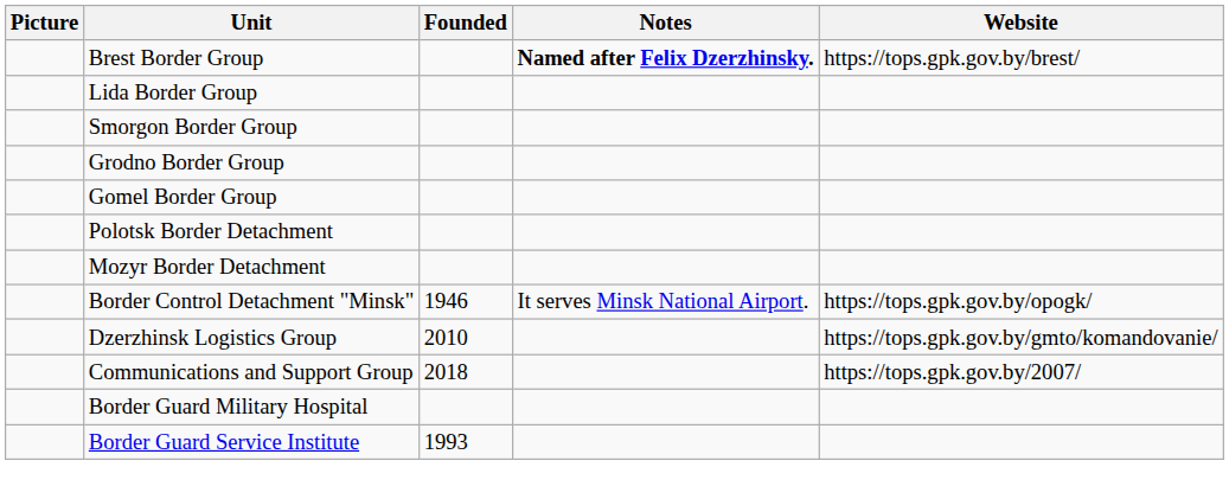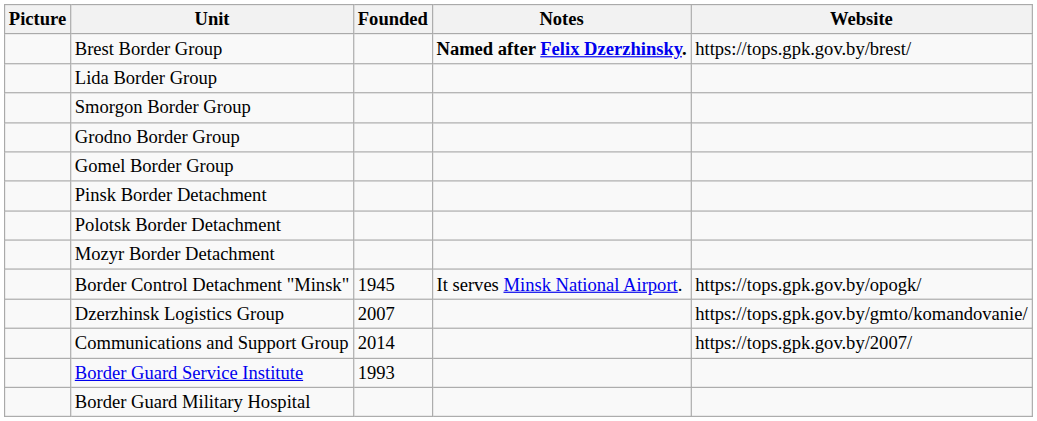 <table class="wikitable">
 <tr>
 <th>Picture</th>
 <th>Unit</th>
 <th>Founded</th>
 <th>Notes</th>
 <th>Website</th>
 </tr>
 <tr>
 <td></td>
 <td>Brest Border Group</td>
 <td></td>
 <td><strong>Named after <a href='#'>Felix Dzerzhinsky</a>.</strong></td>
 <td>https://tops.gpk.gov.by/brest/</td>
 </tr>
 <tr>
 <td></td>
 <td>Lida Border Group</td>
 <td></td>
 <td></td>
 <td></td>
 </tr>
 <tr>
 <td></td>
 <td>Smorgon Border Group</td>
 <td></td>
 <td></td>
 <td></td>
 </tr>
 <tr>
 <td></td>
 <td>Grodno Border Group</td>
 <td></td>
 <td></td>
 <td></td>
 </tr>
 <tr>
 <td></td>
 <td>Gomel Border Group</td>
 <td></td>
 <td></td>
 <td></td>
 </tr>
 <tr>
 <td></td>
+<td>Pinsk Border Detachment</td>
+<td></td>
+<td></td>
+<td></td>
+</tr>
+<tr>
+<td></td>
 <td>Polotsk Border Detachment</td>
 <td></td>
 <td></td>
 <td></td>
 </tr>
 <tr>
 <td></td>
 <td>Mozyr Border Detachment</td>
 <td></td>
 <td></td>
 <td></td>
 </tr>
 <tr>
 <td></td>
 <td>Border Control Detachment "Minsk"</td>
-<td>1946</td>
+<td>1945</td>
 <td>It serves <a href='#'>Minsk National Airport</a>.</td>
 <td>https://tops.gpk.gov.by/opogk/</td>
 </tr>
 <tr>
 <td></td>
 <td>Dzerzhinsk Logistics Group</td>
-<td>2010</td>
+<td>2007</td>
 <td></td>
 <td>https://tops.gpk.gov.by/gmto/komandovanie/</td>
 </tr>
 <tr>
 <td></td>
 <td>Communications and Support Group</td>
-<td>2018</td>
+<td>2014</td>
 <td></td>
 <td>https://tops.gpk.gov.by/2007/</td>
+</tr>
+<tr>
+<td></td>
+<td><a href='#'>Border Guard Service Institute</a></td>
+<td>1993</td>
+<td></td>
+<td></td>
 </tr>
 <tr>
 <td></td>
 <td>Border Guard Military Hospital</td>
 <td></td>
 <td></td>
 <td></td>
 </tr>
-<tr>
-<td></td>
-<td><a href='#'>Border Guard Service Institute</a></td>
-<td>1993</td>
-<td></td>
-<td></td>
-</tr>
 </table>
